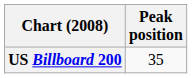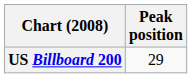 <table class="wikitable sortable plainrowheaders" style="text-align:center">
 <tr>
 <th scope="col">Chart (2008)</th>
 <th scope="col">Peak<br> position</th>
 </tr>
 <tr>
 <th scope="row">US <a href='#'><em>Billboard</em> 200</a></th>
-<td>35</td>
+<td>29</td>
 </tr>
 </table>
